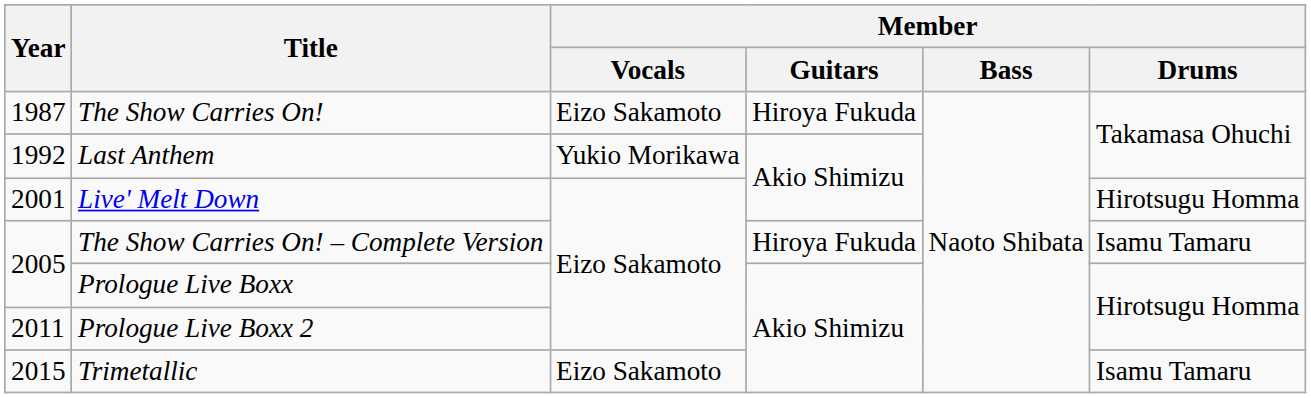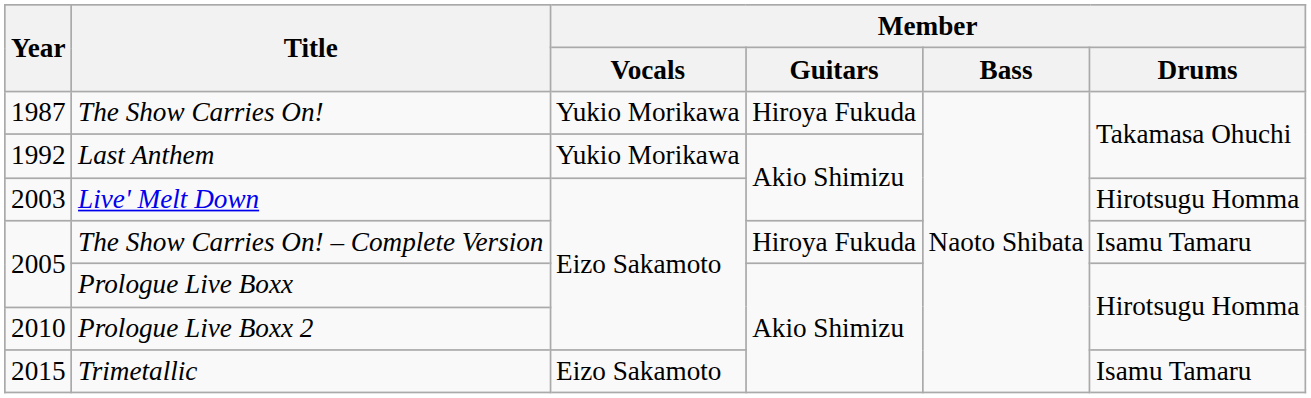 <table class="wikitable">
 <tr>
 <th rowspan="2">Year</th>
 <th rowspan="2">Title</th>
 <th colspan="4">Member</th>
 </tr>
 <tr>
 <th>Vocals</th>
 <th>Guitars</th>
 <th>Bass</th>
 <th>Drums</th>
 </tr>
 <tr>
 <td>1987</td>
 <td><em>The Show Carries On!</em></td>
-<td>Eizo Sakamoto</td>
+<td>Yukio Morikawa</td>
 <td>Hiroya Fukuda</td>
 <td rowspan="7">Naoto Shibata</td>
 <td rowspan="2">Takamasa Ohuchi</td>
 </tr>
 <tr>
 <td>1992</td>
 <td><em>Last Anthem</em></td>
 <td>Yukio Morikawa</td>
 <td rowspan="2">Akio Shimizu</td>
 </tr>
 <tr>
-<td>2001</td>
+<td>2003</td>
 <td><em><a href='#'>Live' Melt Down</a></em></td>
 <td rowspan="4">Eizo Sakamoto</td>
 <td>Hirotsugu Homma</td>
 </tr>
 <tr>
 <td rowspan="2">2005</td>
 <td><em>The Show Carries On! – Complete Version</em></td>
 <td>Hiroya Fukuda</td>
 <td>Isamu Tamaru</td>
 </tr>
 <tr>
 <td><em>Prologue Live Boxx</em></td>
 <td rowspan="3">Akio Shimizu</td>
 <td rowspan="2">Hirotsugu Homma</td>
 </tr>
 <tr>
-<td>2011</td>
+<td>2010</td>
 <td><em>Prologue Live Boxx 2</em></td>
 </tr>
 <tr>
 <td>2015</td>
 <td><em>Trimetallic</em></td>
 <td>Eizo Sakamoto</td>
 <td>Isamu Tamaru</td>
 </tr>
 </table>
